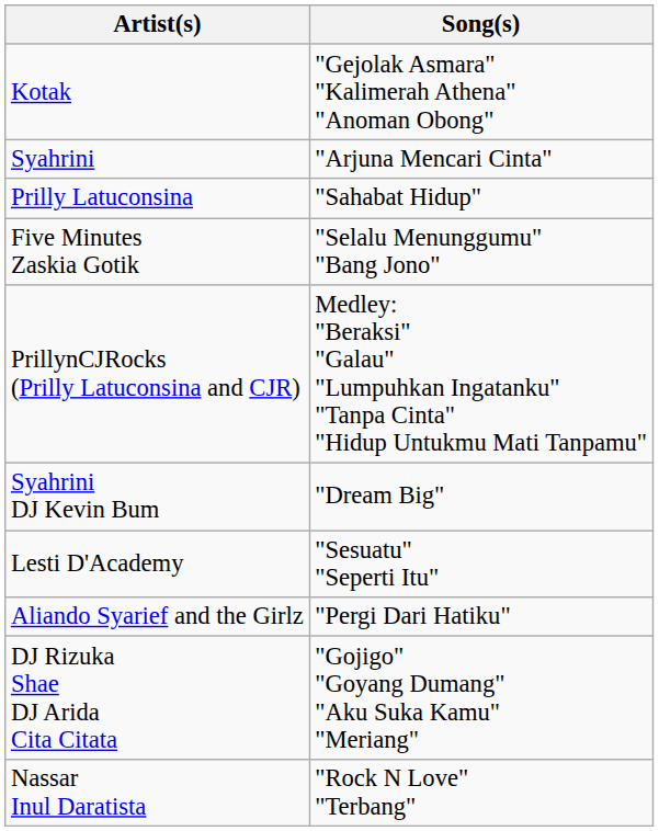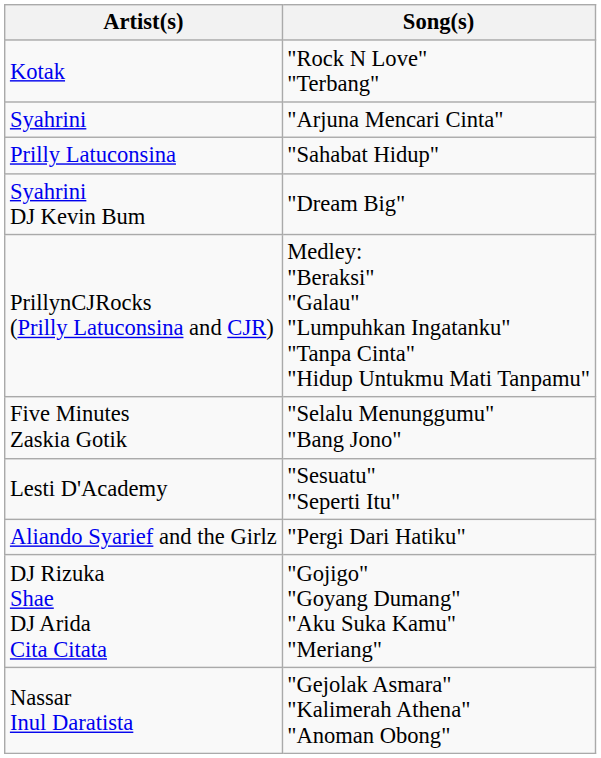 <table class="wikitable">
 <tr>
 <th>Artist(s)</th>
 <th>Song(s)</th>
 </tr>
 <tr>
 <td><a href='#'>Kotak</a></td>
-<td>"Gejolak Asmara"<br>"Kalimerah Athena"<br>"Anoman Obong"</td>
+<td>"Rock N Love"<br>"Terbang"</td>
 </tr>
 <tr>
 <td><a href='#'>Syahrini</a></td>
 <td>"Arjuna Mencari Cinta"</td>
 </tr>
 <tr>
 <td><a href='#'>Prilly Latuconsina</a></td>
 <td>"Sahabat Hidup"</td>
 </tr>
 <tr>
-<td>Five Minutes<br>Zaskia Gotik</td>
-<td>"Selalu Menunggumu"<br>"Bang Jono"</td>
+<td><a href='#'>Syahrini</a><br>DJ Kevin Bum</td>
+<td>"Dream Big"</td>
 </tr>
 <tr>
 <td>PrillynCJRocks <br>(<a href='#'>Prilly Latuconsina</a> and <a href='#'>CJR</a>)</td>
 <td>Medley:<br>"Beraksi"<br>"Galau"<br>"Lumpuhkan Ingatanku"<br>"Tanpa Cinta"<br>"Hidup Untukmu Mati Tanpamu"</td>
 </tr>
 <tr>
-<td><a href='#'>Syahrini</a><br>DJ Kevin Bum</td>
-<td>"Dream Big"</td>
+<td>Five Minutes<br>Zaskia Gotik</td>
+<td>"Selalu Menunggumu"<br>"Bang Jono"</td>
 </tr>
 <tr>
 <td>Lesti D'Academy</td>
 <td>"Sesuatu"<br>"Seperti Itu"</td>
 </tr>
 <tr>
 <td><a href='#'>Aliando Syarief</a> and the Girlz</td>
 <td>"Pergi Dari Hatiku"</td>
 </tr>
 <tr>
 <td>DJ Rizuka<br><a href='#'>Shae</a><br>DJ Arida<br><a href='#'>Cita Citata</a></td>
 <td>"Gojigo"<br>"Goyang Dumang"<br>"Aku Suka Kamu"<br>"Meriang"</td>
 </tr>
 <tr>
 <td>Nassar<br><a href='#'>Inul Daratista</a></td>
-<td>"Rock N Love"<br>"Terbang"</td>
+<td>"Gejolak Asmara"<br>"Kalimerah Athena"<br>"Anoman Obong"</td>
 </tr>
 </table>
